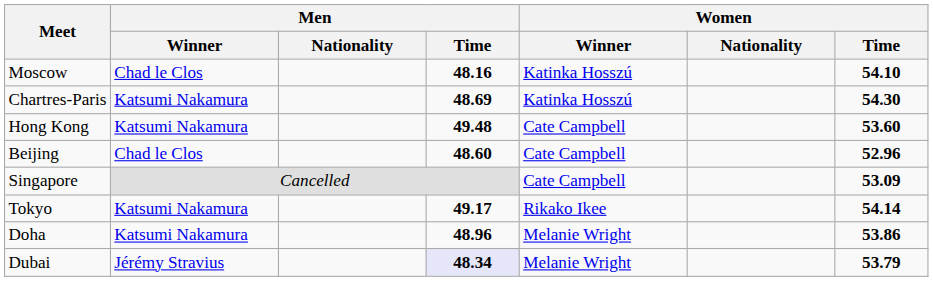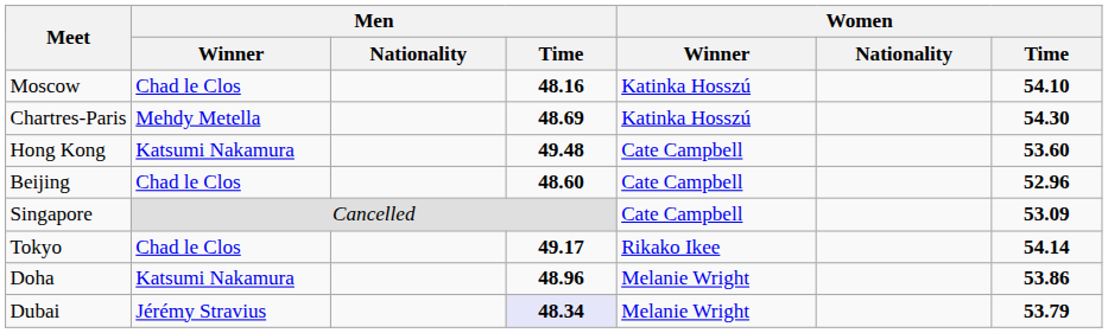 <table class="wikitable">
 <tr>
 <th rowspan="2">Meet</th>
 <th colspan="3">Men</th>
 <th colspan="3">Women</th>
 </tr>
 <tr>
 <th width=150>Winner</th>
 <th width=130>Nationality</th>
 <th width=80>Time</th>
 <th width=150>Winner</th>
 <th width=130>Nationality</th>
 <th width=80>Time</th>
 </tr>
 <tr>
 <td>Moscow</td>
 <td><a href='#'>Chad le Clos</a></td>
 <td></td>
 <td align=center><strong>48.16</strong></td>
 <td><a href='#'>Katinka Hosszú</a></td>
 <td></td>
 <td align=center><strong>54.10</strong></td>
 </tr>
 <tr>
 <td>Chartres-Paris</td>
-<td><a href='#'>Katsumi Nakamura</a></td>
+<td><a href='#'>Mehdy Metella</a></td>
 <td></td>
 <td align=center><strong>48.69</strong></td>
 <td><a href='#'>Katinka Hosszú</a></td>
 <td></td>
 <td align=center><strong>54.30</strong></td>
 </tr>
 <tr>
 <td>Hong Kong</td>
 <td><a href='#'>Katsumi Nakamura</a></td>
 <td></td>
 <td align=center><strong>49.48</strong></td>
 <td><a href='#'>Cate Campbell</a></td>
 <td></td>
 <td align=center><strong>53.60</strong></td>
 </tr>
 <tr>
 <td>Beijing</td>
 <td><a href='#'>Chad le Clos</a></td>
 <td></td>
 <td align=center><strong>48.60</strong></td>
 <td><a href='#'>Cate Campbell</a></td>
 <td></td>
 <td align=center><strong>52.96</strong></td>
 </tr>
 <tr>
 <td>Singapore</td>
 <td colspan=3 align=center style="background:#dfdfdf"><em>Cancelled</em></td>
 <td><a href='#'>Cate Campbell</a></td>
 <td></td>
 <td align=center><strong>53.09</strong></td>
 </tr>
 <tr>
 <td>Tokyo</td>
-<td><a href='#'>Katsumi Nakamura</a></td>
+<td><a href='#'>Chad le Clos</a></td>
 <td></td>
 <td align=center><strong>49.17</strong></td>
 <td><a href='#'>Rikako Ikee</a></td>
 <td></td>
 <td align=center><strong>54.14</strong></td>
 </tr>
 <tr>
 <td>Doha</td>
 <td><a href='#'>Katsumi Nakamura</a></td>
 <td></td>
 <td align=center><strong>48.96</strong></td>
 <td><a href='#'>Melanie Wright</a></td>
 <td></td>
 <td align=center><strong>53.86</strong></td>
 </tr>
 <tr>
 <td>Dubai</td>
 <td><a href='#'>Jérémy Stravius</a></td>
 <td></td>
 <td align=center style="background: lavender;"><strong>48.34</strong></td>
 <td><a href='#'>Melanie Wright</a></td>
 <td></td>
 <td align=center><strong>53.79</strong></td>
 </tr>
 </table>
